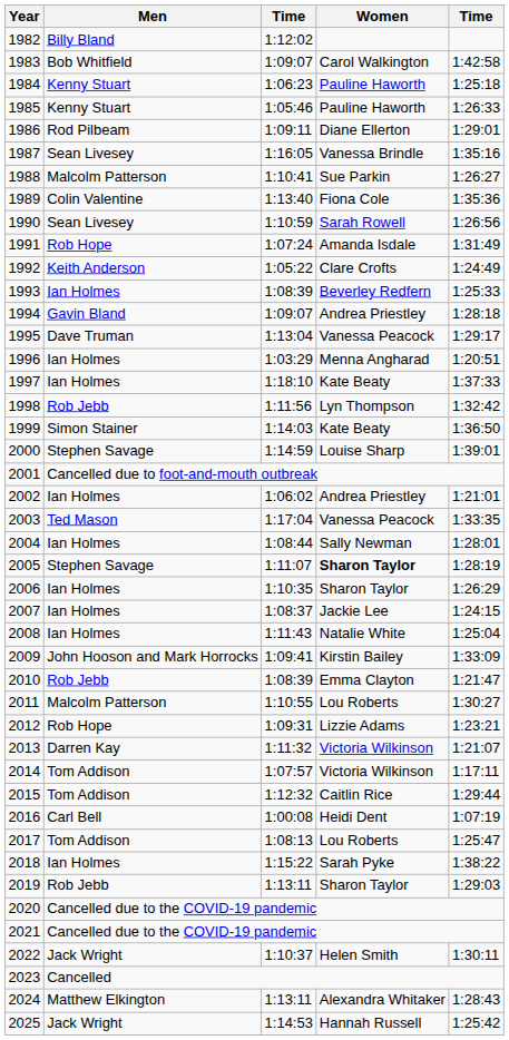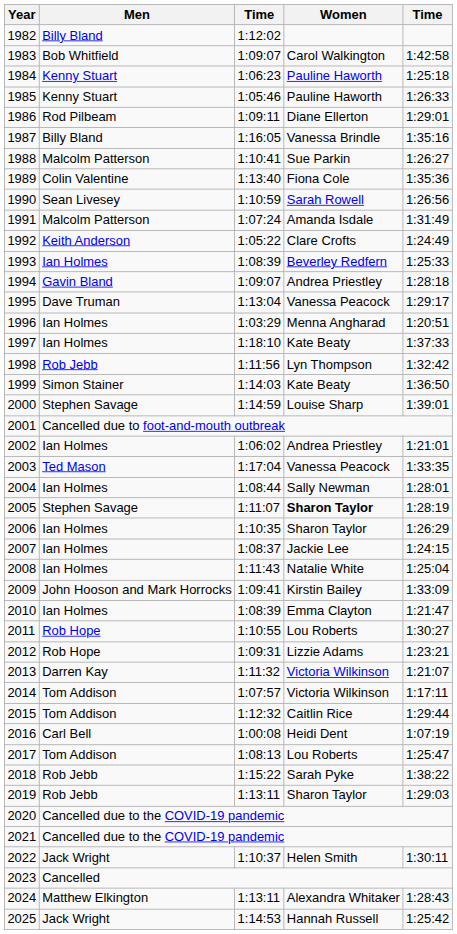 <table class=" wikitable sortable">
 <tr>
 <th>Year</th>
 <th>Men</th>
 <th>Time</th>
 <th>Women</th>
 <th>Time</th>
 </tr>
 <tr>
 <td>1982</td>
 <td><a href='#'>Billy Bland</a></td>
 <td>1:12:02</td>
 <td></td>
 <td></td>
 </tr>
 <tr>
 <td>1983</td>
 <td>Bob Whitfield</td>
 <td>1:09:07</td>
 <td>Carol Walkington</td>
 <td>1:42:58</td>
 </tr>
 <tr>
 <td>1984</td>
 <td><a href='#'>Kenny Stuart</a></td>
 <td>1:06:23</td>
 <td><a href='#'>Pauline Haworth</a></td>
 <td>1:25:18</td>
 </tr>
 <tr>
 <td>1985</td>
 <td>Kenny Stuart</td>
 <td>1:05:46</td>
 <td>Pauline Haworth</td>
 <td>1:26:33</td>
 </tr>
 <tr>
 <td>1986</td>
 <td>Rod Pilbeam</td>
 <td>1:09:11</td>
 <td>Diane Ellerton</td>
 <td>1:29:01</td>
 </tr>
 <tr>
 <td>1987</td>
-<td>Sean Livesey</td>
+<td>Billy Bland</td>
 <td>1:16:05</td>
 <td>Vanessa Brindle</td>
 <td>1:35:16</td>
 </tr>
 <tr>
 <td>1988</td>
 <td>Malcolm Patterson</td>
 <td>1:10:41</td>
 <td>Sue Parkin</td>
 <td>1:26:27</td>
 </tr>
 <tr>
 <td>1989</td>
 <td>Colin Valentine</td>
 <td>1:13:40</td>
 <td>Fiona Cole</td>
 <td>1:35:36</td>
 </tr>
 <tr>
 <td>1990</td>
 <td>Sean Livesey</td>
 <td>1:10:59</td>
 <td><a href='#'>Sarah Rowell</a></td>
 <td>1:26:56</td>
 </tr>
 <tr>
 <td>1991</td>
-<td><a href='#'>Rob Hope</a></td>
+<td>Malcolm Patterson</td>
 <td>1:07:24</td>
 <td>Amanda Isdale</td>
 <td>1:31:49</td>
 </tr>
 <tr>
 <td>1992</td>
 <td><a href='#'>Keith Anderson</a></td>
 <td>1:05:22</td>
 <td>Clare Crofts</td>
 <td>1:24:49</td>
 </tr>
 <tr>
 <td>1993</td>
 <td><a href='#'>Ian Holmes</a></td>
 <td>1:08:39</td>
 <td><a href='#'>Beverley Redfern</a></td>
 <td>1:25:33</td>
 </tr>
 <tr>
 <td>1994</td>
 <td><a href='#'>Gavin Bland</a></td>
 <td>1:09:07</td>
 <td>Andrea Priestley</td>
 <td>1:28:18</td>
 </tr>
 <tr>
 <td>1995</td>
 <td>Dave Truman</td>
 <td>1:13:04</td>
 <td>Vanessa Peacock</td>
 <td>1:29:17</td>
 </tr>
 <tr>
 <td>1996</td>
 <td>Ian Holmes</td>
 <td>1:03:29</td>
 <td>Menna Angharad</td>
 <td>1:20:51</td>
 </tr>
 <tr>
 <td>1997</td>
 <td>Ian Holmes</td>
 <td>1:18:10</td>
 <td>Kate Beaty</td>
 <td>1:37:33</td>
 </tr>
 <tr>
 <td>1998</td>
 <td><a href='#'>Rob Jebb</a></td>
 <td>1:11:56</td>
 <td>Lyn Thompson</td>
 <td>1:32:42</td>
 </tr>
 <tr>
 <td>1999</td>
 <td>Simon Stainer</td>
 <td>1:14:03</td>
 <td>Kate Beaty</td>
 <td>1:36:50</td>
 </tr>
 <tr>
 <td>2000</td>
 <td>Stephen Savage</td>
 <td>1:14:59</td>
 <td>Louise Sharp</td>
 <td>1:39:01</td>
 </tr>
 <tr>
 <td>2001</td>
 <td colspan="4">Cancelled due to <a href='#'>foot-and-mouth outbreak</a></td>
 </tr>
 <tr>
 <td>2002</td>
 <td>Ian Holmes</td>
 <td>1:06:02</td>
 <td>Andrea Priestley</td>
 <td>1:21:01</td>
 </tr>
 <tr>
 <td>2003</td>
 <td><a href='#'>Ted Mason</a></td>
 <td>1:17:04</td>
 <td>Vanessa Peacock</td>
 <td>1:33:35</td>
 </tr>
 <tr>
 <td>2004</td>
 <td>Ian Holmes</td>
 <td>1:08:44</td>
 <td>Sally Newman</td>
 <td>1:28:01</td>
 </tr>
 <tr>
 <td>2005</td>
 <td>Stephen Savage</td>
 <td>1:11:07</td>
 <td><strong>Sharon Taylor</strong></td>
 <td>1:28:19</td>
 </tr>
 <tr>
 <td>2006</td>
 <td>Ian Holmes</td>
 <td>1:10:35</td>
 <td>Sharon Taylor</td>
 <td>1:26:29</td>
 </tr>
 <tr>
 <td>2007</td>
 <td>Ian Holmes</td>
 <td>1:08:37</td>
 <td>Jackie Lee</td>
 <td>1:24:15</td>
 </tr>
 <tr>
 <td>2008</td>
 <td>Ian Holmes</td>
 <td>1:11:43</td>
 <td>Natalie White</td>
 <td>1:25:04</td>
 </tr>
 <tr>
 <td>2009</td>
 <td>John Hooson and Mark Horrocks</td>
 <td>1:09:41</td>
 <td>Kirstin Bailey</td>
 <td>1:33:09</td>
 </tr>
 <tr>
 <td>2010</td>
-<td><a href='#'>Rob Jebb</a></td>
+<td>Ian Holmes</td>
 <td>1:08:39</td>
 <td>Emma Clayton</td>
 <td>1:21:47</td>
 </tr>
 <tr>
 <td>2011</td>
-<td>Malcolm Patterson</td>
+<td><a href='#'>Rob Hope</a></td>
 <td>1:10:55</td>
 <td>Lou Roberts</td>
 <td>1:30:27</td>
 </tr>
 <tr>
 <td>2012</td>
 <td>Rob Hope</td>
 <td>1:09:31</td>
 <td>Lizzie Adams</td>
 <td>1:23:21</td>
 </tr>
 <tr>
 <td>2013</td>
 <td>Darren Kay</td>
 <td>1:11:32</td>
 <td><a href='#'>Victoria Wilkinson</a></td>
 <td>1:21:07</td>
 </tr>
 <tr>
 <td>2014</td>
 <td>Tom Addison</td>
 <td>1:07:57</td>
 <td>Victoria Wilkinson</td>
 <td>1:17:11</td>
 </tr>
 <tr>
 <td>2015</td>
 <td>Tom Addison</td>
 <td>1:12:32</td>
 <td>Caitlin Rice</td>
 <td>1:29:44</td>
 </tr>
 <tr>
 <td>2016</td>
 <td>Carl Bell</td>
 <td>1:00:08</td>
 <td>Heidi Dent</td>
 <td>1:07:19</td>
 </tr>
 <tr>
 <td>2017</td>
 <td>Tom Addison</td>
 <td>1:08:13</td>
 <td>Lou Roberts</td>
 <td>1:25:47</td>
 </tr>
 <tr>
 <td>2018</td>
-<td>Ian Holmes</td>
+<td>Rob Jebb</td>
 <td>1:15:22</td>
 <td>Sarah Pyke</td>
 <td>1:38:22</td>
 </tr>
 <tr>
 <td>2019</td>
 <td>Rob Jebb</td>
 <td>1:13:11</td>
 <td>Sharon Taylor</td>
 <td>1:29:03</td>
 </tr>
 <tr>
 <td>2020</td>
 <td colspan="4">Cancelled due to the <a href='#'>COVID-19 pandemic</a></td>
 </tr>
 <tr>
 <td>2021</td>
 <td colspan="4">Cancelled due to the <a href='#'>COVID-19 pandemic</a></td>
 </tr>
 <tr>
 <td>2022</td>
 <td>Jack Wright</td>
 <td>1:10:37</td>
 <td>Helen Smith</td>
 <td>1:30:11</td>
 </tr>
 <tr>
 <td>2023</td>
 <td colspan="4">Cancelled</td>
 </tr>
 <tr>
 <td>2024</td>
 <td>Matthew Elkington</td>
 <td>1:13:11</td>
 <td>Alexandra Whitaker</td>
 <td>1:28:43</td>
 </tr>
 <tr>
 <td>2025</td>
 <td>Jack Wright</td>
 <td>1:14:53</td>
 <td>Hannah Russell</td>
 <td>1:25:42</td>
 </tr>
 </table>
